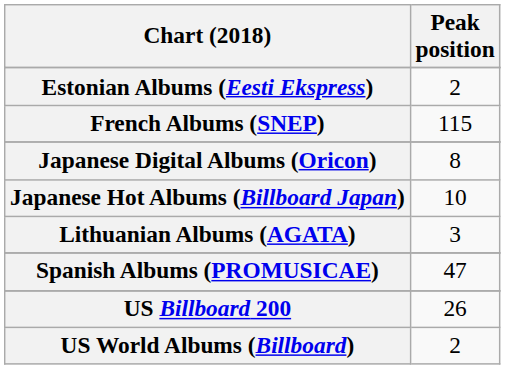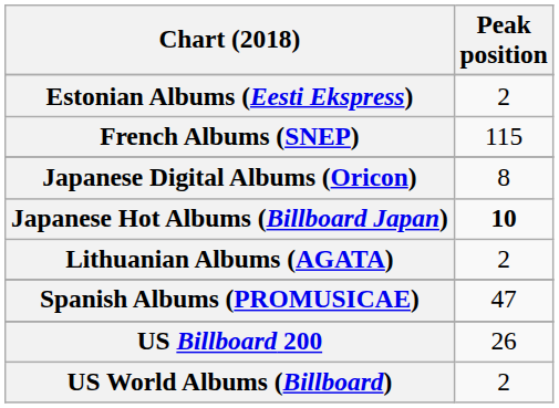 <table class="wikitable sortable plainrowheaders" style="text-align:center">
 <tr>
 <th scope="col">Chart (2018)</th>
 <th scope="col">Peak<br> position</th>
 </tr>
 <tr>
 </tr>
 <tr>
 </tr>
 <tr>
 </tr>
 <tr>
 </tr>
 <tr>
 <th scope="row">Estonian Albums (<em><a href='#'>Eesti Ekspress</a></em>)</th>
 <td>2</td>
 </tr>
 <tr>
 <th scope="row">French Albums (<a href='#'>SNEP</a>)</th>
 <td>115</td>
 </tr>
 <tr>
 </tr>
 <tr>
 </tr>
 <tr>
 </tr>
 <tr>
 <th scope="row">Japanese Digital Albums (<a href='#'>Oricon</a>)</th>
 <td>8</td>
 </tr>
 <tr>
 <th scope="row">Japanese Hot Albums (<em><a href='#'>Billboard Japan</a></em>)</th>
-<td>10</td>
+<td><strong>10</strong></td>
 </tr>
 <tr>
 <th scope="row">Lithuanian Albums (<a href='#'>AGATA</a>)</th>
-<td>3</td>
+<td>2</td>
 </tr>
 <tr>
 </tr>
 <tr>
 </tr>
 <tr>
 <th scope="row">Spanish Albums (<a href='#'>PROMUSICAE</a>)</th>
 <td>47</td>
 </tr>
 <tr>
 </tr>
 <tr>
 </tr>
 <tr>
 <th scope="row">US <a href='#'><em>Billboard</em> 200</a></th>
 <td>26</td>
 </tr>
 <tr>
 <th scope="row">US World Albums (<em><a href='#'>Billboard</a></em>)</th>
 <td>2</td>
 </tr>
 </table>
